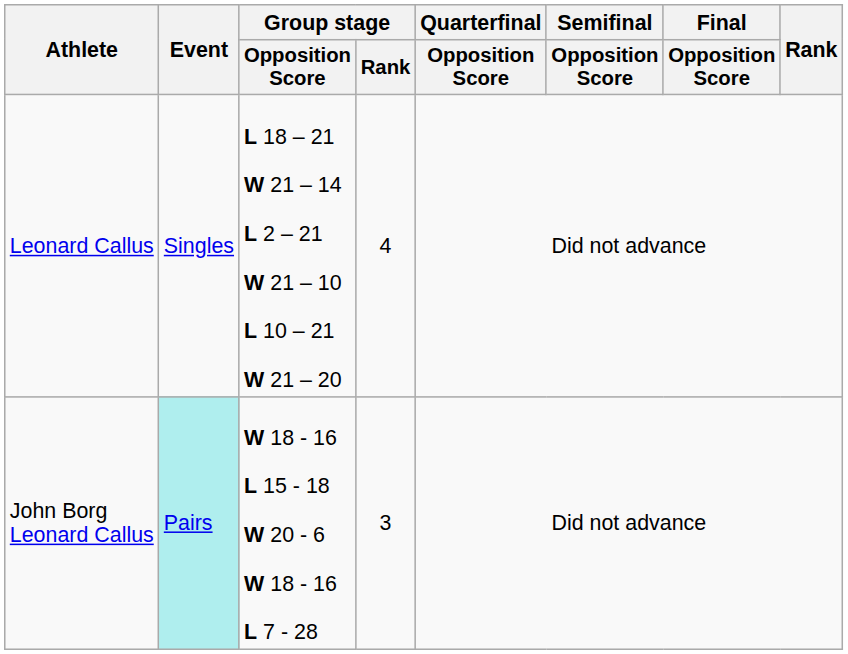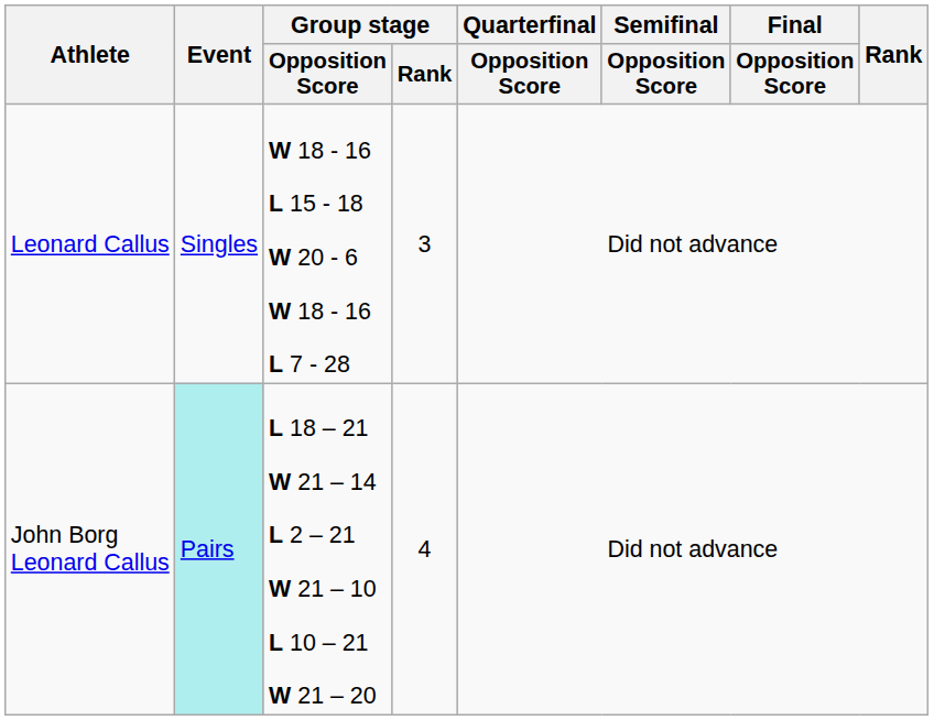 <table class="wikitable" style="font-size:88%">
 <tr>
 <th rowspan=2>Athlete</th>
 <th rowspan=2>Event</th>
 <th colspan=2>Group stage</th>
 <th>Quarterfinal</th>
 <th>Semifinal</th>
 <th>Final</th>
 <th rowspan=2>Rank</th>
 </tr>
 <tr style="font-size:95%">
 <th>Opposition<br>Score</th>
 <th>Rank</th>
 <th>Opposition<br>Score</th>
 <th>Opposition<br>Score</th>
 <th>Opposition<br>Score</th>
 </tr>
 <tr align=center>
 <td align=left><a href='#'>Leonard Callus</a></td>
 <td align=left><a href='#'>Singles</a></td>
-<td align=left><br><strong>L</strong> 18 – 21<br><br><strong>W</strong> 21 – 14<br><br><strong>L</strong> 2 – 21<br><br><strong>W</strong> 21 – 10<br><br><strong>L</strong> 10 – 21<br><br><strong>W</strong> 21 – 20</td>
-<td>4</td>
+<td align=left><br><strong>W</strong> 18 - 16<br><br><strong>L</strong> 15 - 18<br><br><strong>W</strong> 20 - 6<br><br><strong>W</strong> 18 - 16<br><br><strong>L</strong> 7 - 28</td>
+<td>3</td>
 <td colspan=4>Did not advance</td>
 </tr>
 <tr align=center>
 <td align=left>John Borg<br><a href='#'>Leonard Callus</a></td>
 <td align=left style="background: paleturquoise;"><a href='#'>Pairs</a></td>
-<td align=left><br><strong>W</strong> 18 - 16<br><br><strong>L</strong> 15 - 18<br><br><strong>W</strong> 20 - 6<br><br><strong>W</strong> 18 - 16<br><br><strong>L</strong> 7 - 28</td>
-<td>3</td>
+<td align=left><br><strong>L</strong> 18 – 21<br><br><strong>W</strong> 21 – 14<br><br><strong>L</strong> 2 – 21<br><br><strong>W</strong> 21 – 10<br><br><strong>L</strong> 10 – 21<br><br><strong>W</strong> 21 – 20</td>
+<td>4</td>
 <td colspan=4>Did not advance</td>
 </tr>
 </table>
